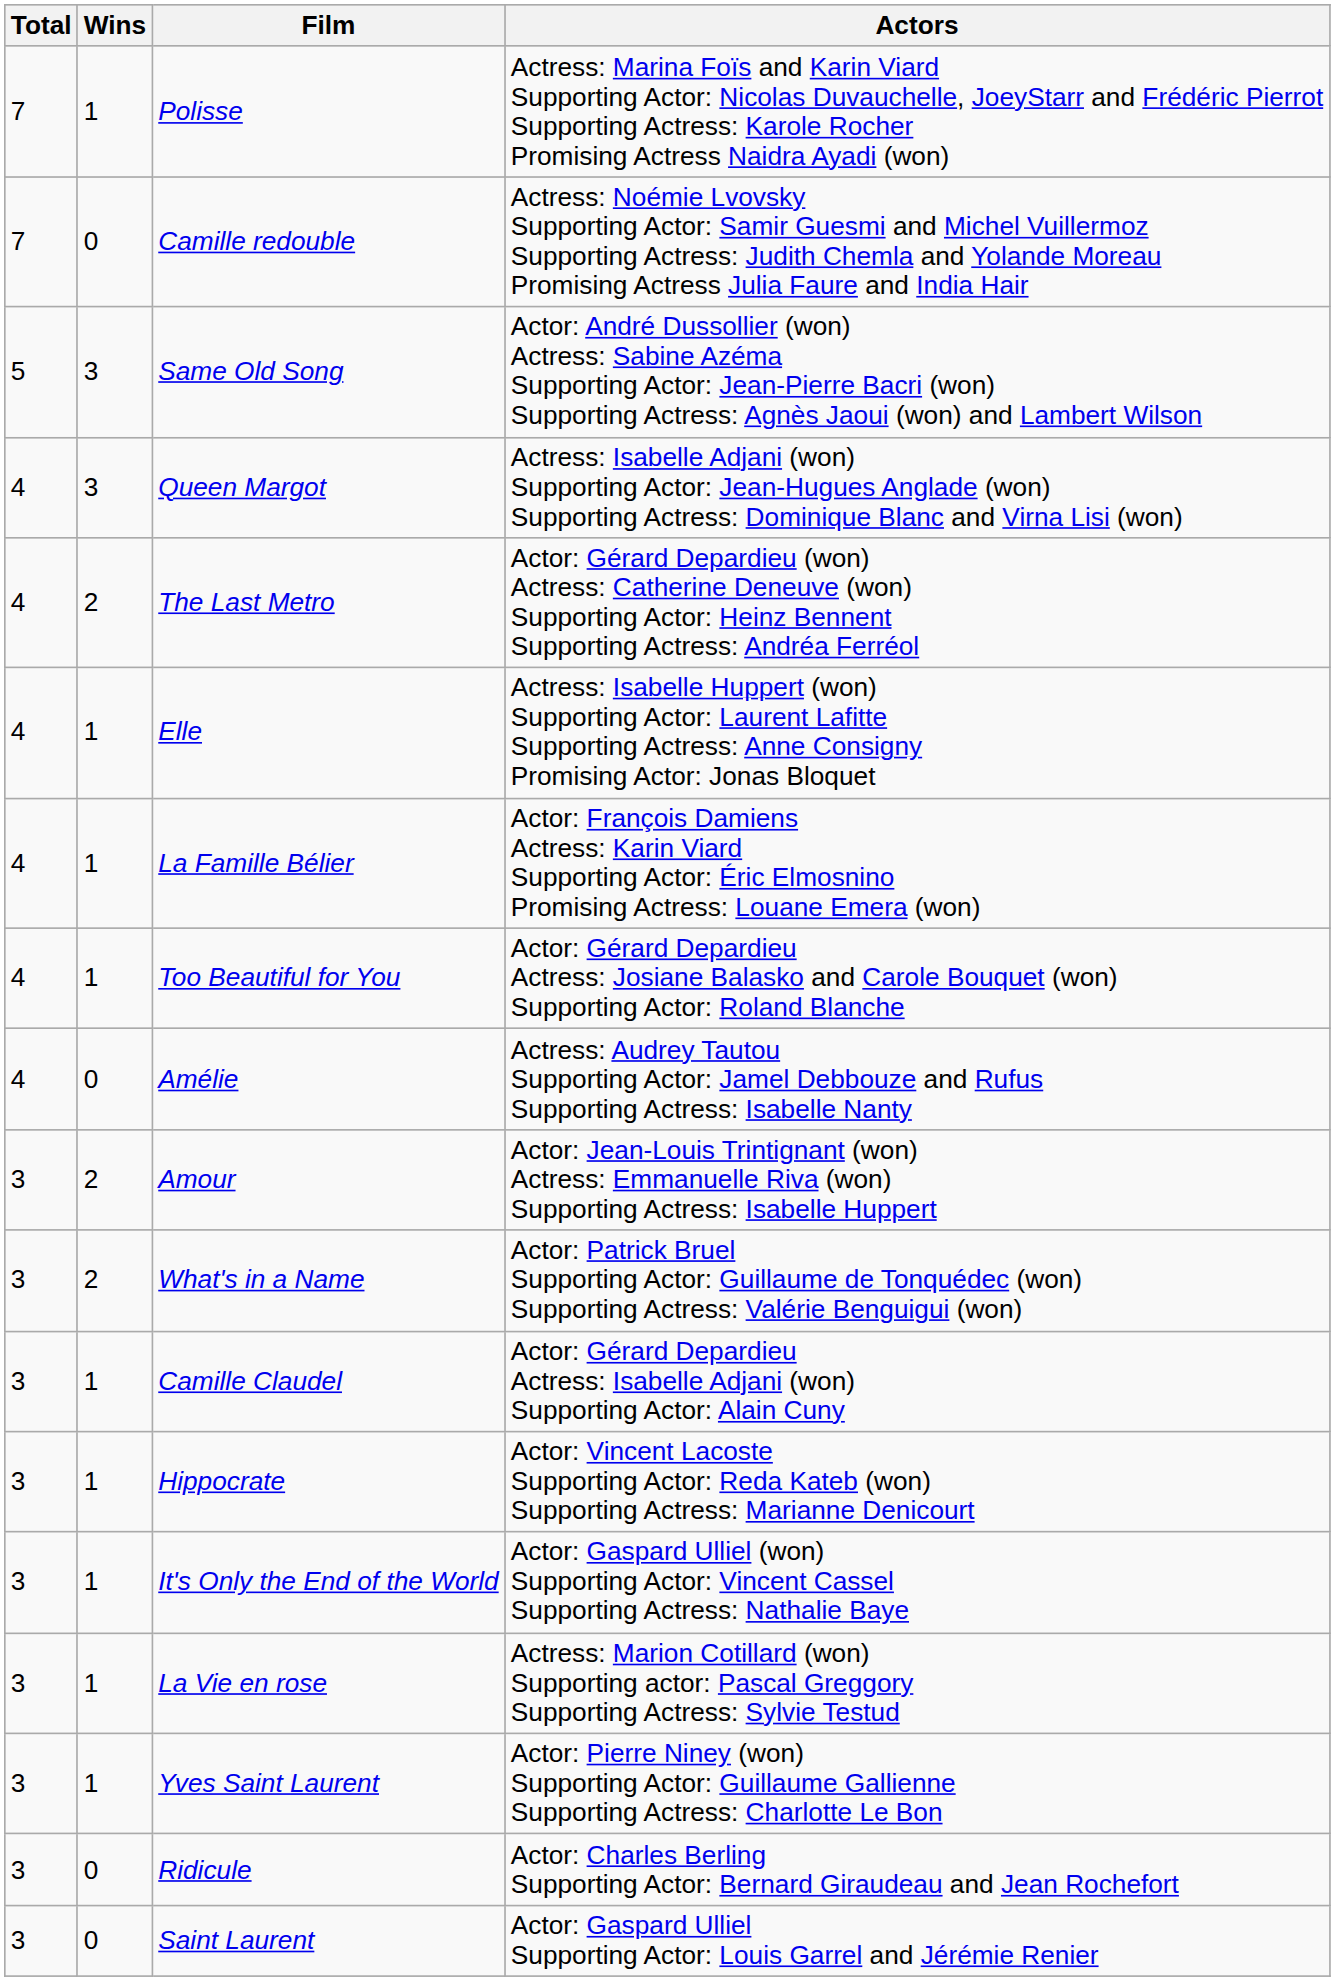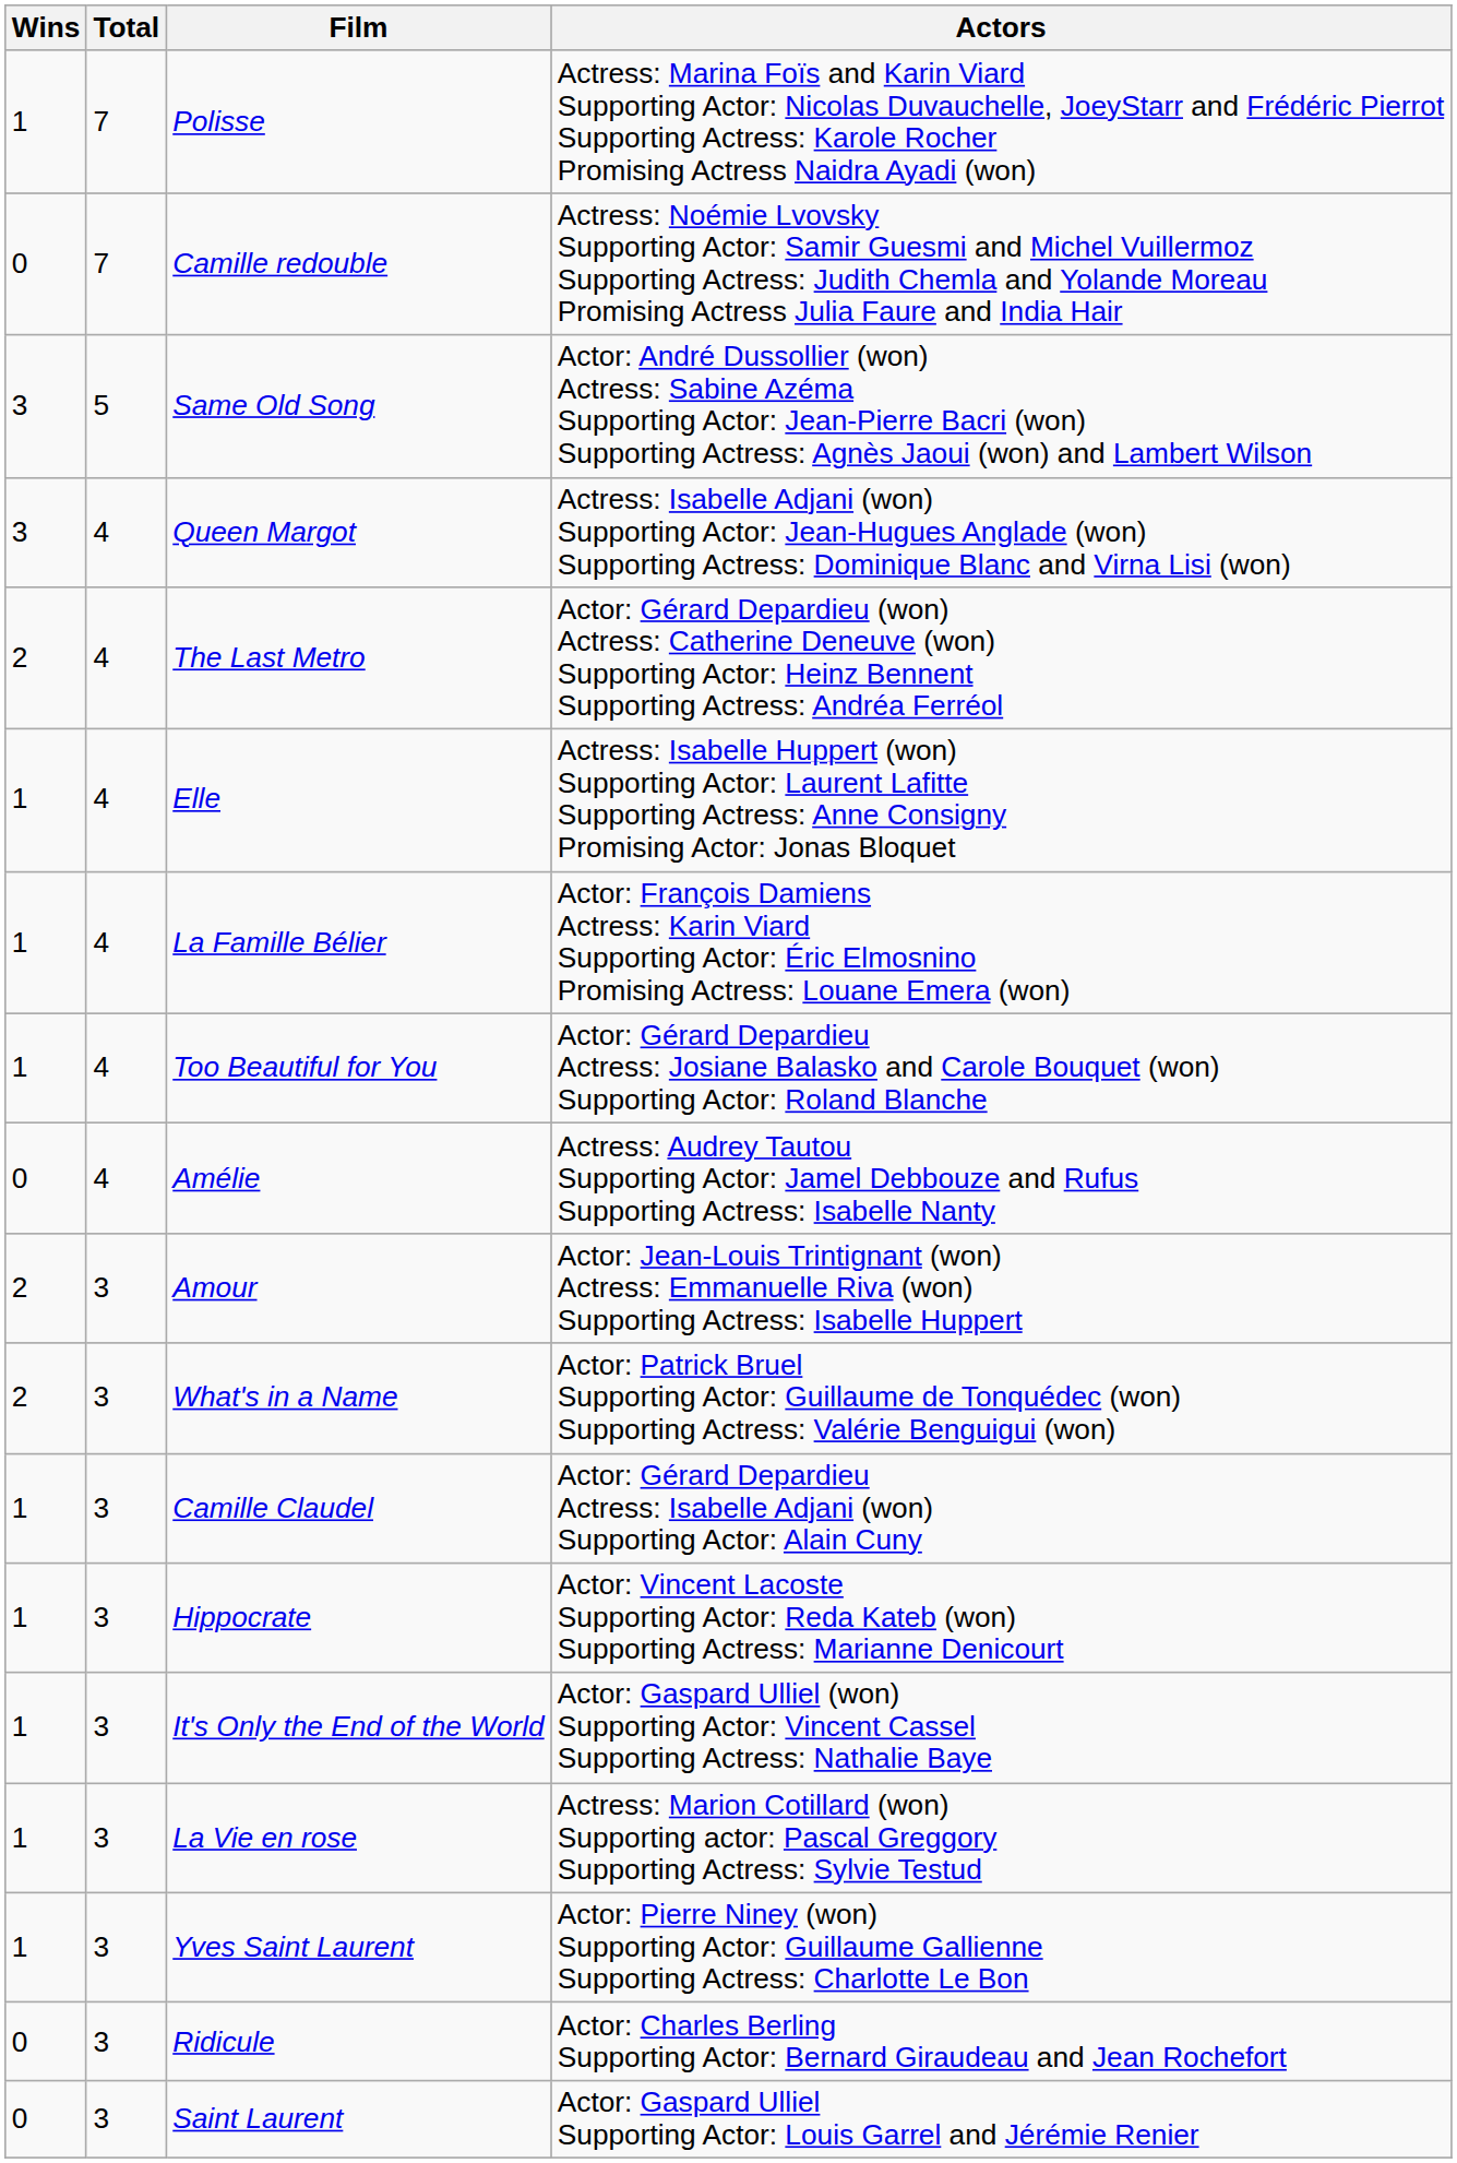 <table class="sortable wikitable">
 <tr>
+<th>Wins</th>
 <th>Total</th>
-<th>Wins</th>
 <th>Film</th>
 <th class="unsortable">Actors</th>
 </tr>
 <tr>
+<td>1</td>
 <td>7</td>
-<td>1</td>
 <td><em><a href='#'>Polisse</a></em></td>
 <td>Actress: <a href='#'>Marina Foïs</a> and <a href='#'>Karin Viard</a><br>Supporting Actor: <a href='#'>Nicolas Duvauchelle</a>, <a href='#'>JoeyStarr</a> and <a href='#'>Frédéric Pierrot</a><br>Supporting Actress: <a href='#'>Karole Rocher</a><br>Promising Actress <a href='#'>Naidra Ayadi</a> (won)</td>
 </tr>
 <tr>
+<td>0</td>
 <td>7</td>
-<td>0</td>
 <td><em><a href='#'>Camille redouble</a></em></td>
 <td>Actress: <a href='#'>Noémie Lvovsky</a><br>Supporting Actor: <a href='#'>Samir Guesmi</a> and <a href='#'>Michel Vuillermoz</a><br> Supporting Actress: <a href='#'>Judith Chemla</a> and <a href='#'>Yolande Moreau</a><br>Promising Actress <a href='#'>Julia Faure</a> and <a href='#'>India Hair</a></td>
 </tr>
 <tr>
+<td>3</td>
 <td>5</td>
-<td>3</td>
 <td><em><a href='#'>Same Old Song</a></em></td>
 <td>Actor: <a href='#'>André Dussollier</a> (won)<br>Actress: <a href='#'>Sabine Azéma</a><br>Supporting Actor: <a href='#'>Jean-Pierre Bacri</a> (won)<br>Supporting Actress: <a href='#'>Agnès Jaoui</a> (won) and <a href='#'>Lambert Wilson</a></td>
 </tr>
 <tr>
+<td>3</td>
 <td>4</td>
-<td>3</td>
 <td><em><a href='#'>Queen Margot</a></em></td>
 <td>Actress: <a href='#'>Isabelle Adjani</a> (won)<br>Supporting Actor: <a href='#'>Jean-Hugues Anglade</a> (won)<br>Supporting Actress: <a href='#'>Dominique Blanc</a> and <a href='#'>Virna Lisi</a> (won)</td>
 </tr>
 <tr>
+<td>2</td>
 <td>4</td>
-<td>2</td>
 <td><em><a href='#'>The Last Metro</a></em></td>
 <td>Actor: <a href='#'>Gérard Depardieu</a> (won)<br>Actress: <a href='#'>Catherine Deneuve</a> (won)<br>Supporting Actor: <a href='#'>Heinz Bennent</a><br>Supporting Actress: <a href='#'>Andréa Ferréol</a></td>
 </tr>
 <tr>
+<td>1</td>
 <td>4</td>
-<td>1</td>
 <td><em><a href='#'>Elle</a></em></td>
 <td>Actress: <a href='#'>Isabelle Huppert</a> (won)<br>Supporting Actor: <a href='#'>Laurent Lafitte</a><br>Supporting Actress: <a href='#'>Anne Consigny</a><br>Promising Actor: Jonas Bloquet</td>
 </tr>
 <tr>
+<td>1</td>
 <td>4</td>
-<td>1</td>
 <td><em><a href='#'>La Famille Bélier</a></em></td>
 <td>Actor: <a href='#'>François Damiens</a><br>Actress: <a href='#'>Karin Viard</a> <br>Supporting Actor: <a href='#'>Éric Elmosnino</a><br>Promising Actress: <a href='#'>Louane Emera</a> (won)</td>
 </tr>
 <tr>
+<td>1</td>
 <td>4</td>
-<td>1</td>
 <td><em><a href='#'>Too Beautiful for You</a></em></td>
 <td>Actor: <a href='#'>Gérard Depardieu</a><br>Actress: <a href='#'>Josiane Balasko</a> and <a href='#'>Carole Bouquet</a> (won)<br>Supporting Actor: <a href='#'>Roland Blanche</a></td>
 </tr>
 <tr>
+<td>0</td>
 <td>4</td>
-<td>0</td>
 <td><em><a href='#'>Amélie</a></em></td>
 <td>Actress: <a href='#'>Audrey Tautou</a><br>Supporting Actor: <a href='#'>Jamel Debbouze</a> and <a href='#'>Rufus</a><br> Supporting Actress: <a href='#'>Isabelle Nanty</a></td>
 </tr>
 <tr>
+<td>2</td>
 <td>3</td>
-<td>2</td>
 <td><em><a href='#'>Amour</a></em></td>
 <td>Actor: <a href='#'>Jean-Louis Trintignant</a> (won)<br>Actress: <a href='#'>Emmanuelle Riva</a> (won)<br>Supporting Actress: <a href='#'>Isabelle Huppert</a></td>
 </tr>
 <tr>
+<td>2</td>
 <td>3</td>
-<td>2</td>
 <td><em><a href='#'>What's in a Name</a></em></td>
 <td>Actor: <a href='#'>Patrick Bruel</a><br>Supporting Actor: <a href='#'>Guillaume de Tonquédec</a> (won)<br>Supporting Actress: <a href='#'>Valérie Benguigui</a> (won)</td>
 </tr>
 <tr>
+<td>1</td>
 <td>3</td>
-<td>1</td>
 <td><em><a href='#'>Camille Claudel</a></em></td>
 <td>Actor: <a href='#'>Gérard Depardieu</a><br>Actress: <a href='#'>Isabelle Adjani</a> (won)<br> Supporting Actor: <a href='#'>Alain Cuny</a></td>
 </tr>
 <tr>
+<td>1</td>
 <td>3</td>
-<td>1</td>
 <td><em><a href='#'>Hippocrate</a></em></td>
 <td>Actor: <a href='#'>Vincent Lacoste</a> <br>Supporting Actor: <a href='#'>Reda Kateb</a> (won)<br>Supporting Actress: <a href='#'>Marianne Denicourt</a></td>
 </tr>
 <tr>
+<td>1</td>
 <td>3</td>
-<td>1</td>
 <td><em><a href='#'>It's Only the End of the World</a></em></td>
 <td>Actor: <a href='#'>Gaspard Ulliel</a> (won)<br>Supporting Actor: <a href='#'>Vincent Cassel</a><br>Supporting Actress: <a href='#'>Nathalie Baye</a></td>
 </tr>
 <tr>
+<td>1</td>
 <td>3</td>
-<td>1</td>
 <td><em><a href='#'>La Vie en rose</a></em></td>
 <td>Actress: <a href='#'>Marion Cotillard</a> (won)<br>Supporting actor: <a href='#'>Pascal Greggory</a><br> Supporting Actress: <a href='#'>Sylvie Testud</a></td>
 </tr>
 <tr>
+<td>1</td>
 <td>3</td>
-<td>1</td>
 <td><em><a href='#'>Yves Saint Laurent</a></em></td>
 <td>Actor: <a href='#'>Pierre Niney</a> (won)<br>Supporting Actor: <a href='#'>Guillaume Gallienne</a><br>Supporting Actress: <a href='#'>Charlotte Le Bon</a></td>
 </tr>
 <tr>
+<td>0</td>
 <td>3</td>
-<td>0</td>
 <td><em><a href='#'>Ridicule</a></em></td>
 <td>Actor: <a href='#'>Charles Berling</a><br>Supporting Actor: <a href='#'>Bernard Giraudeau</a> and <a href='#'>Jean Rochefort</a></td>
 </tr>
 <tr>
+<td>0</td>
 <td>3</td>
-<td>0</td>
 <td><em><a href='#'>Saint Laurent</a></em></td>
 <td>Actor: <a href='#'>Gaspard Ulliel</a><br>Supporting Actor: <a href='#'>Louis Garrel</a> and <a href='#'>Jérémie Renier</a></td>
 </tr>
 </table>
